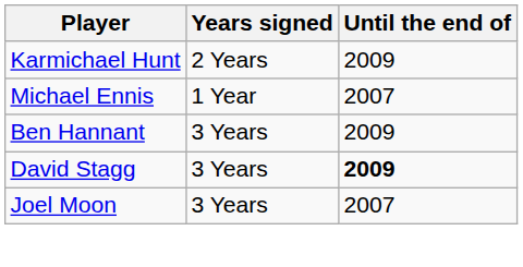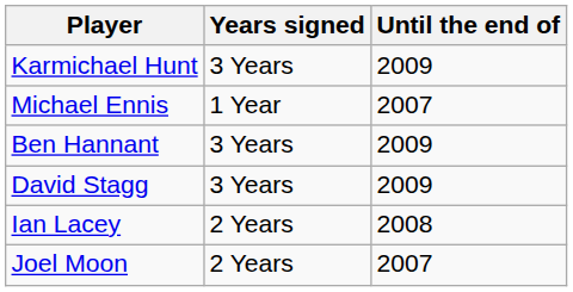 <table class="wikitable">
 <tr>
 <th>Player</th>
 <th>Years signed</th>
 <th>Until the end of</th>
 </tr>
 <tr>
 <td><a href='#'>Karmichael Hunt</a></td>
-<td>2 Years</td>
+<td>3 Years</td>
 <td>2009</td>
 </tr>
 <tr>
 <td><a href='#'>Michael Ennis</a></td>
 <td>1 Year</td>
 <td>2007</td>
 </tr>
 <tr>
 <td><a href='#'>Ben Hannant</a></td>
 <td>3 Years</td>
 <td>2009</td>
 </tr>
 <tr>
 <td><a href='#'>David Stagg</a></td>
 <td>3 Years</td>
-<td><strong>2009</strong></td>
+<td>2009</td>
+</tr>
+<tr>
+<td><a href='#'>Ian Lacey</a></td>
+<td>2 Years</td>
+<td>2008</td>
 </tr>
 <tr>
 <td><a href='#'>Joel Moon</a></td>
-<td>3 Years</td>
+<td>2 Years</td>
 <td>2007</td>
 </tr>
 </table>
